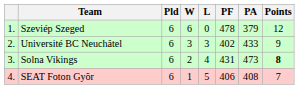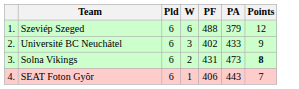 <table class=wikitable style="text-align:center">
 <tr>
 <th width=15></th>
 <th width=220>Team</th>
 <th width=20>Pld</th>
 <th width=20>W</th>
-<th width=20>L</th>
 <th width=30>PF</th>
 <th width=30>PA</th>
 <th width=30>Points</th>
 </tr>
 <tr style="background: #ccffcc;">
 <td>1.</td>
 <td align=left> Szeviép Szeged</td>
 <td>6</td>
 <td>6</td>
-<td>0</td>
-<td>478</td>
+<td>488</td>
 <td>379</td>
 <td>12</td>
 </tr>
 <tr style="background: #ccffcc;">
 <td>2.</td>
 <td align=left> Université BC Neuchâtel</td>
 <td>6</td>
-<td>3</td>
 <td>3</td>
 <td>402</td>
 <td>433</td>
 <td>9</td>
 </tr>
 <tr style="background: #ccffcc;">
 <td>3.</td>
 <td align=left> Solna Vikings</td>
 <td>6</td>
 <td>2</td>
-<td>4</td>
 <td>431</td>
 <td>473</td>
 <td><strong>8</strong></td>
 </tr>
 <tr style="background: #ffcccc;">
 <td>4.</td>
 <td align=left> SEAT Foton Gyõr</td>
 <td>6</td>
 <td>1</td>
-<td>5</td>
 <td>406</td>
-<td>408</td>
+<td>443</td>
 <td>7</td>
 </tr>
 </table>
